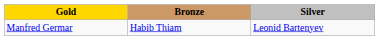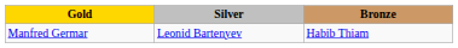 <table class="wikitable" style="text-align:left">
 <tr align="center">
 <td width=200 bgcolor=gold><strong>Gold</strong></td>
+<td width=200 bgcolor=silver><strong>Silver</strong></td>
 <td width=200 bgcolor=CC9966><strong>Bronze</strong></td>
-<td width=200 bgcolor=silver><strong>Silver</strong></td>
 </tr>
 <tr>
 <td><a href='#'>Manfred Germar</a><br><em></em></td>
+<td><a href='#'>Leonid Bartenyev</a><br><em></em></td>
 <td><a href='#'>Habib Thiam</a><br><em></em></td>
-<td><a href='#'>Leonid Bartenyev</a><br><em></em></td>
 </tr>
 </table>
